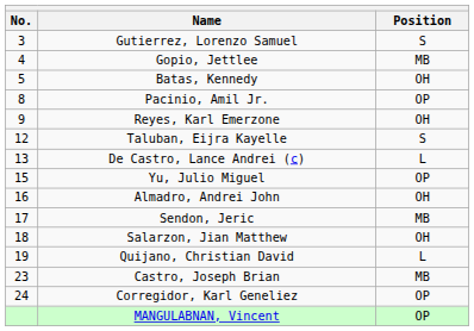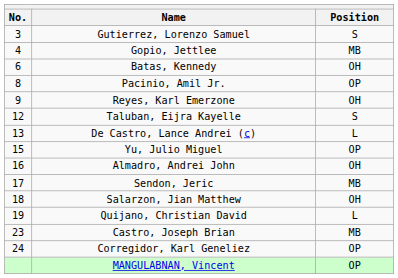 <table class="wikitable mw-collapsible mw-collapsed" style="text-align:center; width:500px; border:none">
 <tr>
 <th style="text-align:center" colspan="3"></th>
 </tr>
 <tr>
 <th style="width:7%">No.</th>
 <th>Name</th>
 <th style="width:20%">Position</th>
 </tr>
 <tr>
 <td>3</td>
 <td>Gutierrez, Lorenzo Samuel</td>
 <td>S</td>
 </tr>
 <tr>
 <td>4</td>
 <td>Gopio, Jettlee</td>
 <td>MB</td>
 </tr>
 <tr>
-<td>5</td>
+<td>6</td>
 <td>Batas, Kennedy</td>
 <td>OH</td>
 </tr>
 <tr>
 <td>8</td>
 <td>Pacinio, Amil Jr.</td>
 <td>OP</td>
 </tr>
 <tr>
 <td>9</td>
 <td>Reyes, Karl Emerzone</td>
 <td>OH</td>
 </tr>
 <tr>
 <td>12</td>
 <td>Taluban, Eijra Kayelle</td>
 <td>S</td>
 </tr>
 <tr>
 <td>13</td>
 <td>De Castro, Lance Andrei (<a href='#'>c</a>)</td>
 <td>L</td>
 </tr>
 <tr>
 <td>15</td>
 <td>Yu, Julio Miguel</td>
 <td>OP</td>
 </tr>
 <tr>
 <td>16</td>
 <td>Almadro, Andrei John</td>
 <td>OH</td>
 </tr>
 <tr>
 <td>17</td>
 <td>Sendon, Jeric</td>
 <td>MB</td>
 </tr>
 <tr>
 <td>18</td>
 <td>Salarzon, Jian Matthew</td>
 <td>OH</td>
 </tr>
 <tr>
 <td>19</td>
 <td>Quijano, Christian David</td>
 <td>L</td>
 </tr>
 <tr>
 <td>23</td>
 <td>Castro, Joseph Brian</td>
 <td>MB</td>
 </tr>
 <tr>
 <td>24</td>
 <td>Corregidor, Karl Geneliez</td>
 <td>OP</td>
 </tr>
 <tr bgcolor=#CCFFCC>
 <td></td>
 <td><a href='#'>MANGULABNAN, Vincent</a></td>
 <td>OP</td>
 </tr>
 </table>
